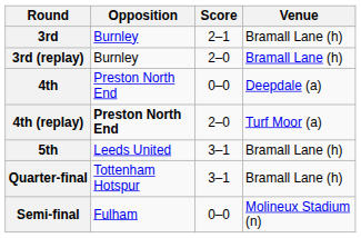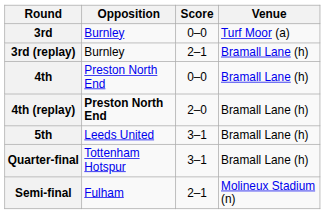 <table class="wikitable plainrowheaders" style="text-align:center;margin-left:1em;float:right">
 <tr>
 <th scope=col>Round</th>
 <th scope="col" style="width:120px;">Opposition</th>
 <th scope="col" style="width:50px;">Score</th>
 <th scope="col" style="width:130px;">Venue</th>
 </tr>
 <tr>
 <th scope=row style="text-align:center">3rd</th>
 <td align="left"><a href='#'>Burnley</a></td>
-<td>2–1</td>
-<td align="left">Bramall Lane (h)</td>
+<td>0–0</td>
+<td align="left"><a href='#'>Turf Moor</a> (a)</td>
 </tr>
 <tr>
 <th scope=row style="text-align:center">3rd (replay)</th>
 <td align="left">Burnley</td>
-<td>2–0</td>
+<td>2–1</td>
 <td align="left"><a href='#'>Bramall Lane</a> (h)</td>
 </tr>
 <tr>
 <th scope=row style="text-align:center">4th</th>
 <td align="left"><a href='#'>Preston North End</a></td>
 <td>0–0</td>
-<td align="left"><a href='#'>Deepdale</a> (a)</td>
+<td align="left"><a href='#'>Bramall Lane</a> (h)</td>
 </tr>
 <tr>
 <th scope=row style="text-align:center">4th (replay)</th>
 <td align="left"><strong>Preston North End</strong></td>
 <td>2–0</td>
-<td align="left"><a href='#'>Turf Moor</a> (a)</td>
+<td align="left">Bramall Lane (h)</td>
 </tr>
 <tr>
 <th scope=row style="text-align:center">5th</th>
 <td align="left"><a href='#'>Leeds United</a></td>
 <td>3–1</td>
 <td align="left">Bramall Lane (h)</td>
 </tr>
 <tr>
 <th scope=row style="text-align:center">Quarter-final</th>
 <td align="left"><a href='#'>Tottenham Hotspur</a></td>
 <td>3–1</td>
 <td align="left">Bramall Lane (h)</td>
 </tr>
 <tr>
 <th scope=row style="text-align:center">Semi-final</th>
 <td align="left"><a href='#'>Fulham</a></td>
-<td>0–0</td>
+<td>2–1</td>
 <td align="left"><a href='#'>Molineux Stadium</a> (n)</td>
 </tr>
 </table>
